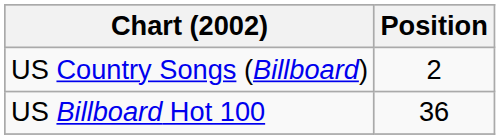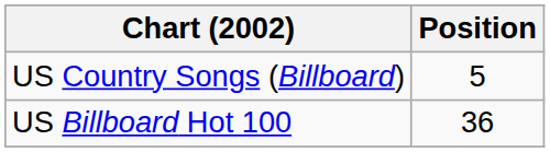 <table class="wikitable sortable">
 <tr>
 <th scope="col">Chart (2002)</th>
 <th scope="col">Position</th>
 </tr>
 <tr>
 <td>US <a href='#'>Country Songs</a> (<em><a href='#'>Billboard</a></em>)</td>
-<td align="center">2</td>
+<td align="center">5</td>
 </tr>
 <tr>
 <td>US <a href='#'><em>Billboard</em> Hot 100</a></td>
 <td align="center">36</td>
 </tr>
 </table>
